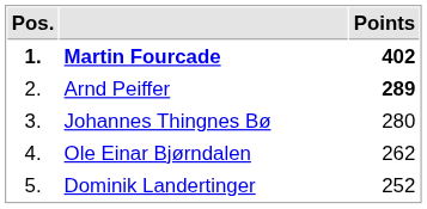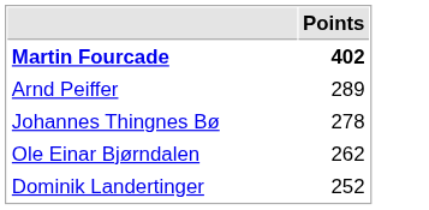 <table cellspacing="1" cellpadding="3" style="border:1px solid #AAAAAA;font-size:90%">
 <tr bgcolor="#E4E4E4">
-<th style="border-bottom:1px solid #AAAAAA" width=10>Pos.</th>
 <th style="border-bottom:1px solid #AAAAAA" width=200></th>
 <th style="border-bottom:1px solid #AAAAAA" width=20>Points</th>
 </tr>
 <tr>
-<td align="center"><strong>1.</strong></td>
 <td> <strong><a href='#'>Martin Fourcade</a></strong></td>
 <td align="right"><strong>402</strong></td>
 </tr>
 <tr>
-<td align="center">2.</td>
 <td> <a href='#'>Arnd Peiffer</a></td>
-<td align="right"><strong>289</strong></td>
+<td align="right">289</td>
 </tr>
 <tr>
-<td align="center">3.</td>
 <td> <a href='#'>Johannes Thingnes Bø</a></td>
-<td align="right">280</td>
+<td align="right">278</td>
 </tr>
 <tr>
-<td align="center">4.</td>
 <td> <a href='#'>Ole Einar Bjørndalen</a></td>
 <td align="right">262</td>
 </tr>
 <tr>
-<td align="center">5.</td>
 <td> <a href='#'>Dominik Landertinger</a></td>
 <td align="right">252</td>
 </tr>
 </table>
